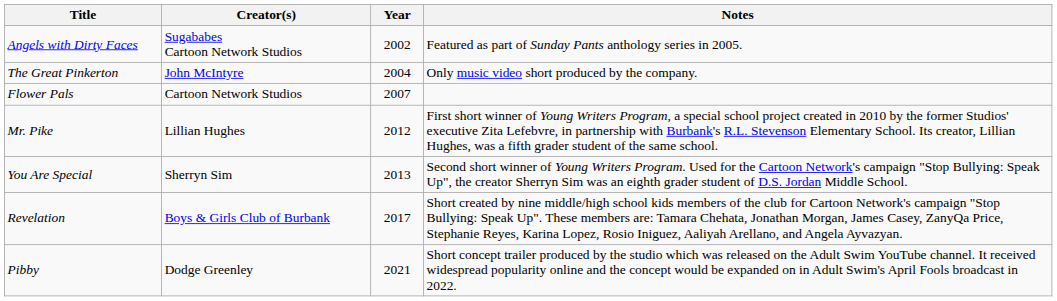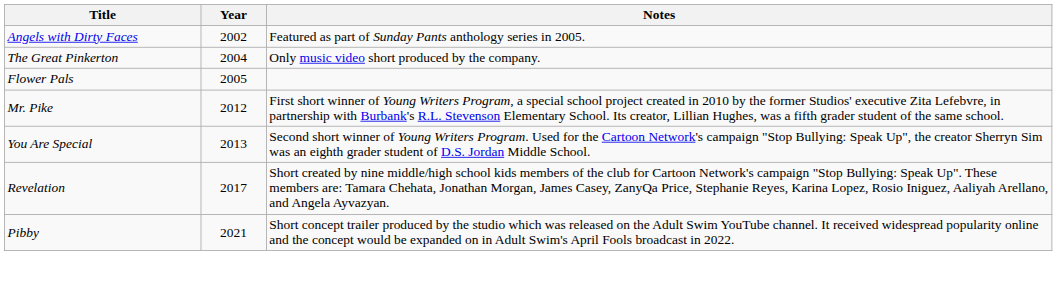 <table class="wikitable sortable" style="width: auto; style="width:100%;" table-layout: fixed;" |>
 <tr>
 <th style="width:15%;">Title</th>
-<th style="width:20%;">Creator(s)</th>
 <th style="width:5%;">Year</th>
 <th style="width:60%;" class="unsortable">Notes</th>
 </tr>
 <tr>
 <td><em><a href='#'>Angels with Dirty Faces</a></em></td>
-<td><a href='#'>Sugababes</a><br>Cartoon Network Studios</td>
 <td align="center">2002</td>
 <td>Featured as part of <em>Sunday Pants</em> anthology series in 2005.</td>
 </tr>
 <tr>
 <td><em>The Great Pinkerton</em></td>
-<td><a href='#'>John McIntyre</a></td>
 <td align="center">2004</td>
 <td>Only <a href='#'>music video</a> short produced by the company.</td>
 </tr>
 <tr>
 <td><em>Flower Pals</em></td>
-<td>Cartoon Network Studios</td>
-<td align="center">2007</td>
+<td align="center">2005</td>
 <td></td>
 </tr>
 <tr>
 <td><em>Mr. Pike</em></td>
-<td>Lillian Hughes</td>
 <td align="center">2012</td>
 <td>First short winner of <em>Young Writers Program</em>, a special school project created in 2010 by the former Studios' executive Zita Lefebvre, in partnership with <a href='#'>Burbank</a>'s <a href='#'>R.L. Stevenson</a> Elementary School. Its creator, Lillian Hughes, was a fifth grader student of the same school.</td>
 </tr>
 <tr>
 <td><em>You Are Special</em></td>
-<td>Sherryn Sim</td>
 <td align="center">2013</td>
 <td>Second short winner of <em>Young Writers Program</em>. Used for the <a href='#'>Cartoon Network</a>'s campaign "Stop Bullying: Speak Up", the creator Sherryn Sim was an eighth grader student of <a href='#'>D.S. Jordan</a> Middle School.</td>
 </tr>
 <tr>
 <td><em>Revelation</em></td>
-<td><a href='#'>Boys & Girls Club of Burbank</a></td>
 <td align="center">2017</td>
 <td>Short created by nine middle/high school kids members of the club for Cartoon Network's campaign "Stop Bullying: Speak Up". These members are: Tamara Chehata, Jonathan Morgan, James Casey, ZanyQa Price, Stephanie Reyes, Karina Lopez, Rosio Iniguez, Aaliyah Arellano, and Angela Ayvazyan.</td>
 </tr>
 <tr>
 <td><em>Pibby</em></td>
-<td>Dodge Greenley</td>
 <td align="center">2021</td>
 <td>Short concept trailer produced by the studio which was released on the Adult Swim YouTube channel. It received widespread popularity online and the concept would be expanded on in Adult Swim's April Fools broadcast in 2022.</td>
 </tr>
 </table>
